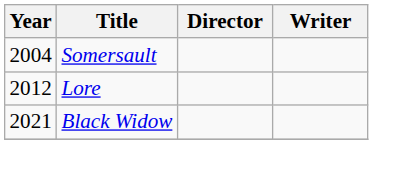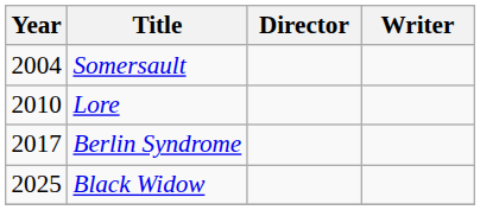 <table class="wikitable">
 <tr>
 <th>Year</th>
 <th>Title</th>
 <th width="65">Director</th>
 <th width="65">Writer</th>
 </tr>
 <tr>
 <td>2004</td>
 <td><em><a href='#'>Somersault</a></em></td>
 <td></td>
 <td></td>
 </tr>
 <tr>
-<td>2012</td>
+<td>2010</td>
 <td><em><a href='#'>Lore</a></em></td>
 <td></td>
 <td></td>
 </tr>
 <tr>
-<td>2021</td>
+<td>2017</td>
+<td><em><a href='#'>Berlin Syndrome</a></em></td>
+<td></td>
+<td></td>
+</tr>
+<tr>
+<td>2025</td>
 <td><em><a href='#'>Black Widow</a></em></td>
 <td></td>
 <td></td>
 </tr>
 <tr>
 </tr>
 </table>
